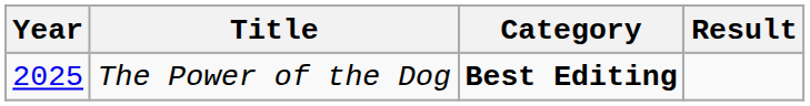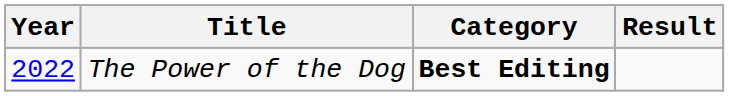 <table class="wikitable">
 <tr>
 <th>Year</th>
 <th>Title</th>
 <th>Category</th>
 <th>Result</th>
 </tr>
 <tr>
-<td><a href='#'>2025</a></td>
+<td><a href='#'>2022</a></td>
 <td><em>The Power of the Dog</em></td>
 <td><strong>Best Editing</strong></td>
 <td></td>
 </tr>
 </table>
